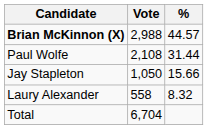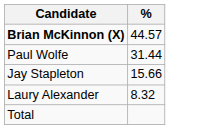 <table class="wikitable">
 <tr>
 <th bgcolor="#DDDDFF">Candidate</th>
-<th bgcolor="#DDDDFF">Vote</th>
 <th bgcolor="#DDDDFF">%</th>
 </tr>
 <tr>
 <td><strong>Brian McKinnon (X)</strong></td>
-<td>2,988</td>
 <td>44.57</td>
 </tr>
 <tr>
 <td>Paul Wolfe</td>
-<td>2,108</td>
 <td>31.44</td>
 </tr>
 <tr>
 <td>Jay Stapleton</td>
-<td>1,050</td>
 <td>15.66</td>
 </tr>
 <tr>
 <td>Laury Alexander</td>
-<td>558</td>
 <td>8.32</td>
 </tr>
 <tr>
 <td>Total</td>
-<td>6,704</td>
 <td></td>
 </tr>
 </table>
